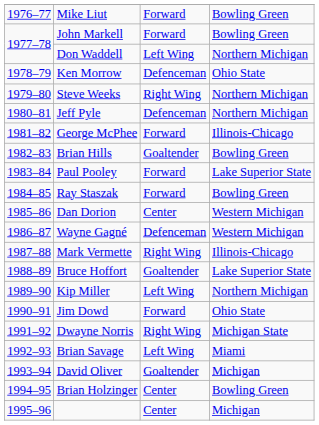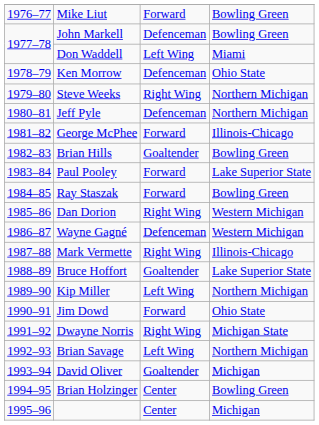 <table class="wikitable sortable">
 <tr>
 </tr>
 <tr>
 <td><a href='#'>1976–77</a></td>
 <td><a href='#'>Mike Liut</a></td>
 <td><a href='#'>Forward</a></td>
 <td><a href='#'>Bowling Green</a></td>
 </tr>
 <tr>
 <td rowspan=2><a href='#'>1977–78</a></td>
 <td><a href='#'>John Markell</a></td>
-<td><a href='#'>Forward</a></td>
+<td><a href='#'>Defenceman</a></td>
 <td><a href='#'>Bowling Green</a></td>
 </tr>
 <tr>
 <td><a href='#'>Don Waddell</a></td>
 <td><a href='#'>Left Wing</a></td>
-<td><a href='#'>Northern Michigan</a></td>
+<td><a href='#'>Miami</a></td>
 </tr>
 <tr>
 <td><a href='#'>1978–79</a></td>
 <td><a href='#'>Ken Morrow</a></td>
 <td><a href='#'>Defenceman</a></td>
 <td><a href='#'>Ohio State</a></td>
 </tr>
 <tr>
 <td><a href='#'>1979–80</a></td>
 <td><a href='#'>Steve Weeks</a></td>
 <td><a href='#'>Right Wing</a></td>
 <td><a href='#'>Northern Michigan</a></td>
 </tr>
 <tr>
 <td><a href='#'>1980–81</a></td>
 <td><a href='#'>Jeff Pyle</a></td>
 <td><a href='#'>Defenceman</a></td>
 <td><a href='#'>Northern Michigan</a></td>
 </tr>
 <tr>
 <td><a href='#'>1981–82</a></td>
 <td><a href='#'>George McPhee</a></td>
 <td><a href='#'>Forward</a></td>
 <td><a href='#'>Illinois-Chicago</a></td>
 </tr>
 <tr>
 <td><a href='#'>1982–83</a></td>
 <td><a href='#'>Brian Hills</a></td>
 <td><a href='#'>Goaltender</a></td>
 <td><a href='#'>Bowling Green</a></td>
 </tr>
 <tr>
 <td><a href='#'>1983–84</a></td>
 <td><a href='#'>Paul Pooley</a></td>
 <td><a href='#'>Forward</a></td>
 <td><a href='#'>Lake Superior State</a></td>
 </tr>
 <tr>
 <td><a href='#'>1984–85</a></td>
 <td><a href='#'>Ray Staszak</a></td>
 <td><a href='#'>Forward</a></td>
 <td><a href='#'>Bowling Green</a></td>
 </tr>
 <tr>
 <td><a href='#'>1985–86</a></td>
 <td><a href='#'>Dan Dorion</a></td>
-<td><a href='#'>Center</a></td>
+<td><a href='#'>Right Wing</a></td>
 <td><a href='#'>Western Michigan</a></td>
 </tr>
 <tr>
 <td><a href='#'>1986–87</a></td>
 <td><a href='#'>Wayne Gagné</a></td>
 <td><a href='#'>Defenceman</a></td>
 <td><a href='#'>Western Michigan</a></td>
 </tr>
 <tr>
 <td><a href='#'>1987–88</a></td>
 <td><a href='#'>Mark Vermette</a></td>
 <td><a href='#'>Right Wing</a></td>
 <td><a href='#'>Illinois-Chicago</a></td>
 </tr>
 <tr>
 <td><a href='#'>1988–89</a></td>
 <td><a href='#'>Bruce Hoffort</a></td>
 <td><a href='#'>Goaltender</a></td>
 <td><a href='#'>Lake Superior State</a></td>
 </tr>
 <tr>
 <td><a href='#'>1989–90</a></td>
 <td><a href='#'>Kip Miller</a></td>
 <td><a href='#'>Left Wing</a></td>
 <td><a href='#'>Northern Michigan</a></td>
 </tr>
 <tr>
 <td><a href='#'>1990–91</a></td>
 <td><a href='#'>Jim Dowd</a></td>
 <td><a href='#'>Forward</a></td>
 <td><a href='#'>Ohio State</a></td>
 </tr>
 <tr>
 <td><a href='#'>1991–92</a></td>
 <td><a href='#'>Dwayne Norris</a></td>
 <td><a href='#'>Right Wing</a></td>
 <td><a href='#'>Michigan State</a></td>
 </tr>
 <tr>
 <td><a href='#'>1992–93</a></td>
 <td><a href='#'>Brian Savage</a></td>
 <td><a href='#'>Left Wing</a></td>
-<td><a href='#'>Miami</a></td>
+<td><a href='#'>Northern Michigan</a></td>
 </tr>
 <tr>
 <td><a href='#'>1993–94</a></td>
 <td><a href='#'>David Oliver</a></td>
 <td><a href='#'>Goaltender</a></td>
 <td><a href='#'>Michigan</a></td>
 </tr>
 <tr>
 <td><a href='#'>1994–95</a></td>
 <td><a href='#'>Brian Holzinger</a></td>
 <td><a href='#'>Center</a></td>
 <td><a href='#'>Bowling Green</a></td>
 </tr>
 <tr>
 <td><a href='#'>1995–96</a></td>
 <td></td>
 <td><a href='#'>Center</a></td>
 <td><a href='#'>Michigan</a></td>
 </tr>
 </table>
